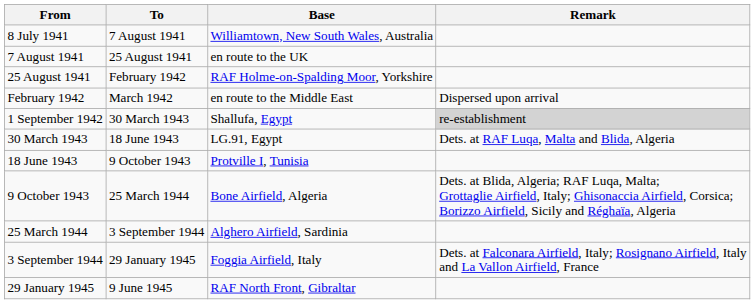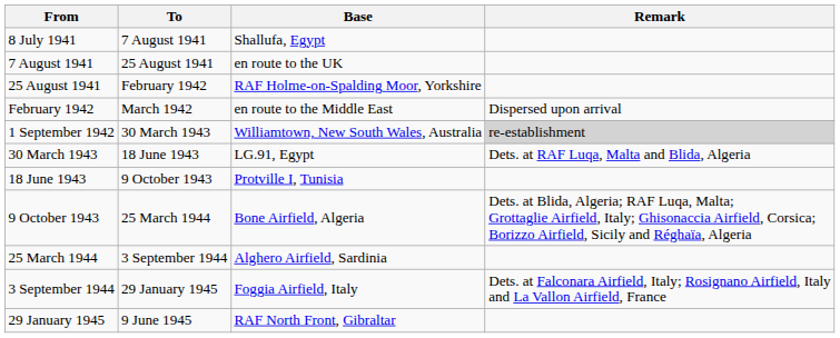 <table class="wikitable">
 <tr>
 <th>From</th>
 <th>To</th>
 <th>Base</th>
 <th>Remark</th>
 </tr>
 <tr>
 <td>8 July 1941</td>
 <td>7 August 1941</td>
-<td><a href='#'>Williamtown, New South Wales</a>, Australia</td>
+<td>Shallufa, <a href='#'>Egypt</a></td>
 <td></td>
 </tr>
 <tr>
 <td>7 August 1941</td>
 <td>25 August 1941</td>
 <td>en route to the UK</td>
 <td></td>
 </tr>
 <tr>
 <td>25 August 1941</td>
 <td>February 1942</td>
 <td><a href='#'>RAF Holme-on-Spalding Moor</a>, Yorkshire</td>
 <td></td>
 </tr>
 <tr>
 <td>February 1942</td>
 <td>March 1942</td>
 <td>en route to the Middle East</td>
 <td>Dispersed upon arrival</td>
 </tr>
 <tr>
 <td>1 September 1942</td>
 <td>30 March 1943</td>
-<td>Shallufa, <a href='#'>Egypt</a></td>
+<td><a href='#'>Williamtown, New South Wales</a>, Australia</td>
 <td style="background: lightgrey;">re-establishment</td>
 </tr>
 <tr>
 <td>30 March 1943</td>
 <td>18 June 1943</td>
 <td>LG.91, Egypt</td>
 <td>Dets. at <a href='#'>RAF Luqa</a>, <a href='#'>Malta</a> and <a href='#'>Blida</a>, Algeria</td>
 </tr>
 <tr>
 <td>18 June 1943</td>
 <td>9 October 1943</td>
 <td><a href='#'>Protville I</a>, <a href='#'>Tunisia</a></td>
 <td></td>
 </tr>
 <tr>
 <td>9 October 1943</td>
 <td>25 March 1944</td>
 <td><a href='#'>Bone Airfield</a>, Algeria</td>
 <td>Dets. at Blida, Algeria; RAF Luqa, Malta;<br> <a href='#'>Grottaglie Airfield</a>, Italy; <a href='#'>Ghisonaccia Airfield</a>, Corsica;<br> <a href='#'>Borizzo Airfield</a>, Sicily and <a href='#'>Réghaïa</a>, Algeria</td>
 </tr>
 <tr>
 <td>25 March 1944</td>
 <td>3 September 1944</td>
 <td><a href='#'>Alghero Airfield</a>, Sardinia</td>
 <td></td>
 </tr>
 <tr>
 <td>3 September 1944</td>
 <td>29 January 1945</td>
 <td><a href='#'>Foggia Airfield</a>, Italy</td>
 <td>Dets. at <a href='#'>Falconara Airfield</a>, Italy; <a href='#'>Rosignano Airfield</a>, Italy<br> and <a href='#'>La Vallon Airfield</a>, France</td>
 </tr>
 <tr>
 <td>29 January 1945</td>
 <td>9 June 1945</td>
 <td><a href='#'>RAF North Front</a>, <a href='#'>Gibraltar</a></td>
 <td></td>
 </tr>
 </table>
